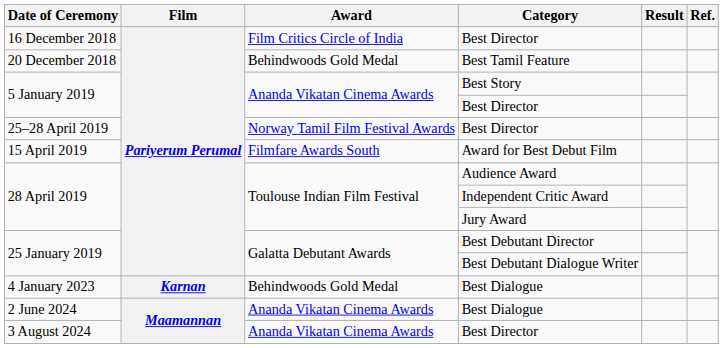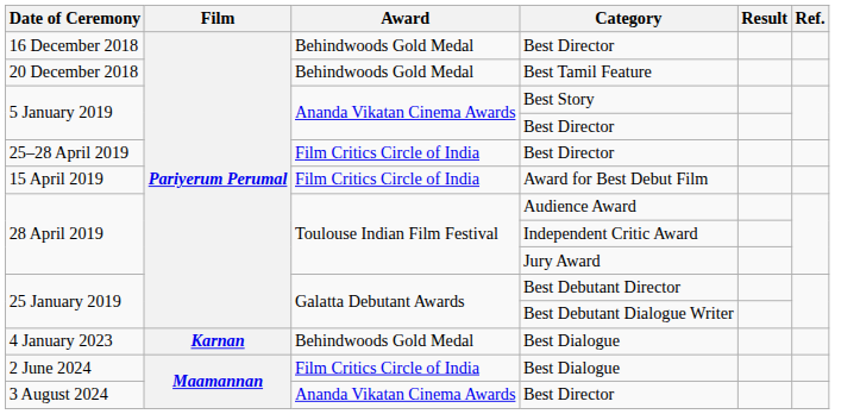 <table class="wikitable sortable plainrowheaders">
 <tr>
 <th>Date of Ceremony</th>
 <th>Film</th>
 <th>Award</th>
 <th>Category</th>
 <th>Result</th>
 <th scope="col" class="unsortable">Ref.</th>
 </tr>
 <tr>
 <td rowspan="1">16 December 2018</td>
 <th scope="row"  rowspan='11'><em><a href='#'>Pariyerum Perumal</a></em></th>
-<td rowspan="1"><a href='#'>Film Critics Circle of India</a></td>
+<td rowspan="1">Behindwoods Gold Medal</td>
 <td>Best Director</td>
 <td></td>
 <td rowspan="1"></td>
 </tr>
 <tr>
 <td rowspan="1">20 December 2018</td>
 <td rowspan="1">Behindwoods Gold Medal</td>
 <td rowspan="1">Best Tamil Feature</td>
 <td></td>
 <td rowspan="1"></td>
 </tr>
 <tr>
 <td rowspan="2">5 January 2019</td>
 <td rowspan="2"><a href='#'>Ananda Vikatan Cinema Awards</a></td>
 <td>Best Story</td>
 <td></td>
 <td rowspan="2"></td>
 </tr>
 <tr>
 <td>Best Director</td>
 <td></td>
 </tr>
 <tr>
 <td rowspan="1">25–28 April 2019</td>
-<td rowspan="1"><a href='#'>Norway Tamil Film Festival Awards</a></td>
+<td rowspan="1"><a href='#'>Film Critics Circle of India</a></td>
 <td>Best Director</td>
 <td></td>
 <td rowspan="1"></td>
 </tr>
 <tr>
 <td rowspan="1">15 April 2019</td>
-<td><a href='#'>Filmfare Awards South</a></td>
+<td rowspan="1"><a href='#'>Film Critics Circle of India</a></td>
 <td>Award for Best Debut Film</td>
 <td></td>
 <td rowspan="1"></td>
 </tr>
 <tr>
 <td rowspan="3">28 April 2019</td>
 <td rowspan="3">Toulouse Indian Film Festival</td>
 <td>Audience Award</td>
 <td></td>
 <td rowspan="3"></td>
 </tr>
 <tr>
 <td>Independent Critic Award</td>
 <td></td>
 </tr>
 <tr>
 <td>Jury Award</td>
 <td></td>
 </tr>
 <tr>
 <td rowspan="2">25 January 2019</td>
 <td rowspan="2">Galatta Debutant Awards</td>
 <td>Best Debutant Director</td>
 <td></td>
 <td rowspan="2"></td>
 </tr>
 <tr>
 <td>Best Debutant Dialogue Writer</td>
 <td></td>
 </tr>
 <tr>
 <td>4 January 2023</td>
 <th scope="row"><em><a href='#'>Karnan</a></em></th>
 <td rowspan="1">Behindwoods Gold Medal</td>
 <td>Best Dialogue</td>
 <td></td>
 <td></td>
 </tr>
 <tr>
 <td>2 June 2024</td>
 <th scope="row"  rowspan='2'><em><a href='#'>Maamannan</a></em></th>
-<td><a href='#'>Ananda Vikatan Cinema Awards</a></td>
+<td rowspan="1"><a href='#'>Film Critics Circle of India</a></td>
 <td>Best Dialogue</td>
 <td></td>
 <td></td>
 </tr>
 <tr>
 <td>3 August 2024</td>
 <td><a href='#'>Ananda Vikatan Cinema Awards</a></td>
 <td>Best Director</td>
 <td></td>
 <td></td>
 </tr>
 </table>
